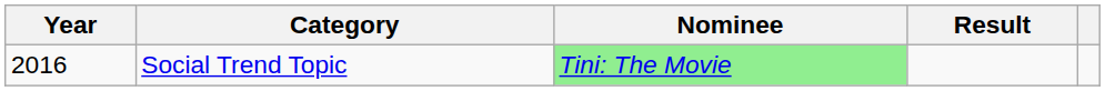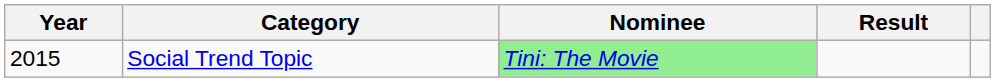 <table class="wikitable" style="width:55%;">
 <tr>
 <th>Year</th>
 <th>Category</th>
 <th>Nominee</th>
 <th>Result</th>
 <th></th>
 </tr>
 <tr>
-<td>2016</td>
+<td>2015</td>
 <td><a href='#'>Social Trend Topic</a></td>
 <td style="background: lightgreen;"><em><a href='#'>Tini: The Movie</a></em></td>
 <td></td>
 <td></td>
 </tr>
 </table>
